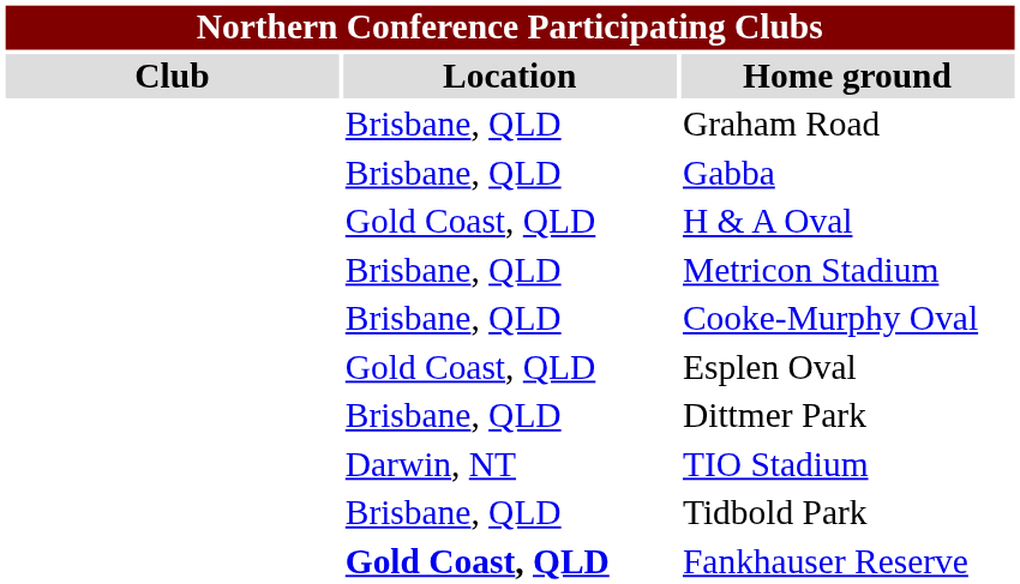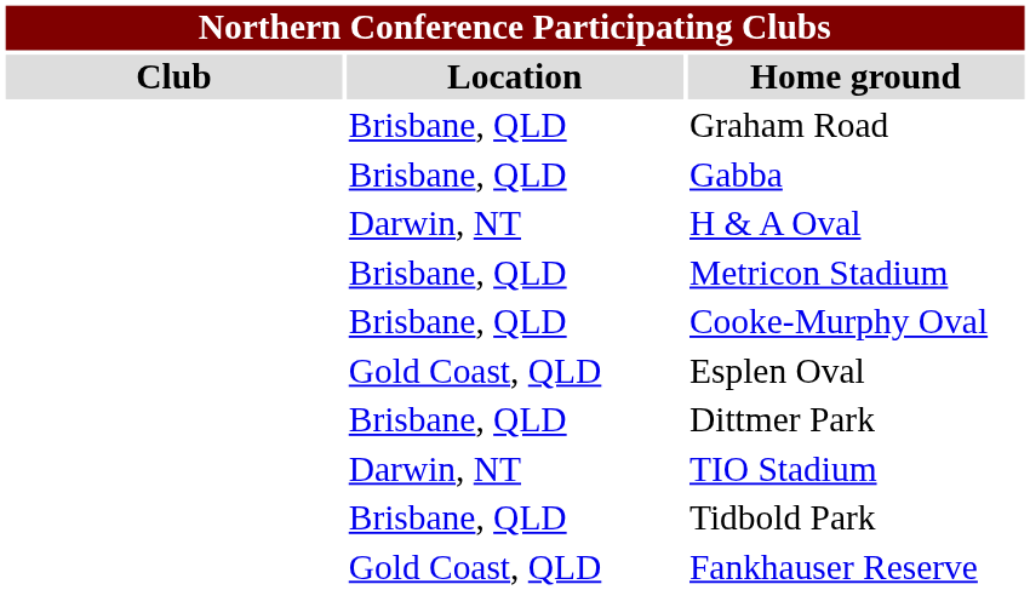 <table class=  style="width:90%; clear:both; margin:1.5em auto; text-align:center;">
 <tr>
 <th colspan=11 style="background:maroon; color:white;">Northern Conference Participating Clubs</th>
 </tr>
 <tr style="text-align:center; background:#ddd;">
 <th width=30%>Club</th>
 <th width=30%>Location</th>
 <th width=30%>Home ground</th>
 </tr>
 <tr>
 <td></td>
 <td><a href='#'>Brisbane</a>, <a href='#'>QLD</a></td>
 <td>Graham Road</td>
 </tr>
 <tr>
 <td></td>
 <td><a href='#'>Brisbane</a>, <a href='#'>QLD</a></td>
 <td><a href='#'>Gabba</a></td>
 </tr>
 <tr>
 <td></td>
-<td><a href='#'>Gold Coast</a>, <a href='#'>QLD</a></td>
+<td><a href='#'>Darwin</a>, <a href='#'>NT</a></td>
 <td><a href='#'>H & A Oval</a></td>
 </tr>
 <tr>
 <td></td>
 <td><a href='#'>Brisbane</a>, <a href='#'>QLD</a></td>
 <td><a href='#'>Metricon Stadium</a></td>
 </tr>
 <tr>
 <td></td>
 <td><a href='#'>Brisbane</a>, <a href='#'>QLD</a></td>
 <td><a href='#'>Cooke-Murphy Oval</a></td>
 </tr>
 <tr>
 <td></td>
 <td><a href='#'>Gold Coast</a>, <a href='#'>QLD</a></td>
 <td>Esplen Oval</td>
 </tr>
 <tr>
 <td></td>
 <td><a href='#'>Brisbane</a>, <a href='#'>QLD</a></td>
 <td>Dittmer Park</td>
 </tr>
 <tr>
 <td></td>
 <td><a href='#'>Darwin</a>, <a href='#'>NT</a></td>
 <td><a href='#'>TIO Stadium</a></td>
 </tr>
 <tr>
 <td></td>
 <td><a href='#'>Brisbane</a>, <a href='#'>QLD</a></td>
 <td>Tidbold Park</td>
 </tr>
 <tr>
 <td></td>
-<td><strong><a href='#'>Gold Coast</a>, <a href='#'>QLD</a></strong></td>
+<td><a href='#'>Gold Coast</a>, <a href='#'>QLD</a></td>
 <td><a href='#'>Fankhauser Reserve</a></td>
 </tr>
 </table>
